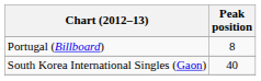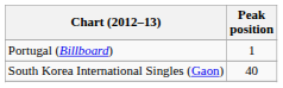 <table class="wikitable plainrowheaders sortable" style="text-align:left;" style="text-align:left">
 <tr>
 <th scope="col">Chart (2012–13)</th>
 <th scope="col">Peak<br>position</th>
 </tr>
 <tr>
 </tr>
 <tr>
 </tr>
 <tr>
 </tr>
 <tr>
 </tr>
 <tr>
 </tr>
 <tr>
 </tr>
 <tr>
 </tr>
 <tr>
 </tr>
 <tr>
 </tr>
 <tr>
 </tr>
 <tr>
 </tr>
 <tr>
 </tr>
 <tr>
 </tr>
 <tr>
 </tr>
 <tr>
 </tr>
 <tr>
 </tr>
 <tr>
 </tr>
 <tr>
 <td>Portugal (<em><a href='#'>Billboard</a></em>)</td>
-<td style="text-align:center;">8</td>
+<td style="text-align:center;">1</td>
 </tr>
 <tr>
 </tr>
 <tr>
 </tr>
 <tr>
 <td>South Korea International Singles (<a href='#'>Gaon</a>)</td>
 <td style="text-align:center;">40</td>
 </tr>
 <tr>
 </tr>
 <tr>
 </tr>
 <tr>
 </tr>
 <tr>
 </tr>
 <tr>
 </tr>
 <tr>
 </tr>
 <tr>
 </tr>
 </table>
